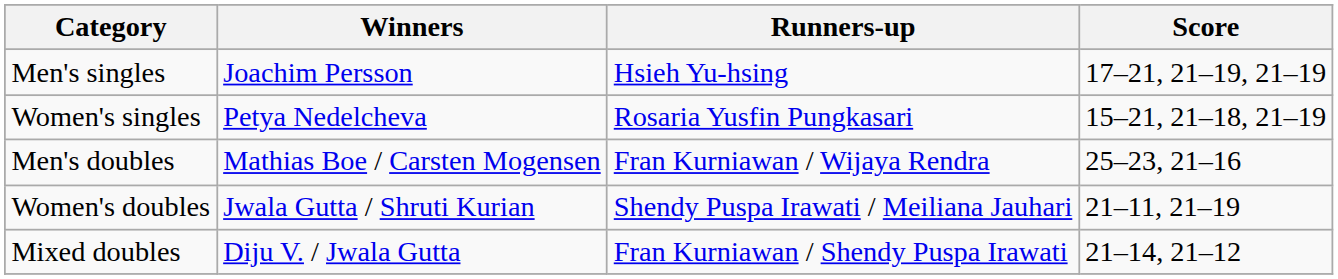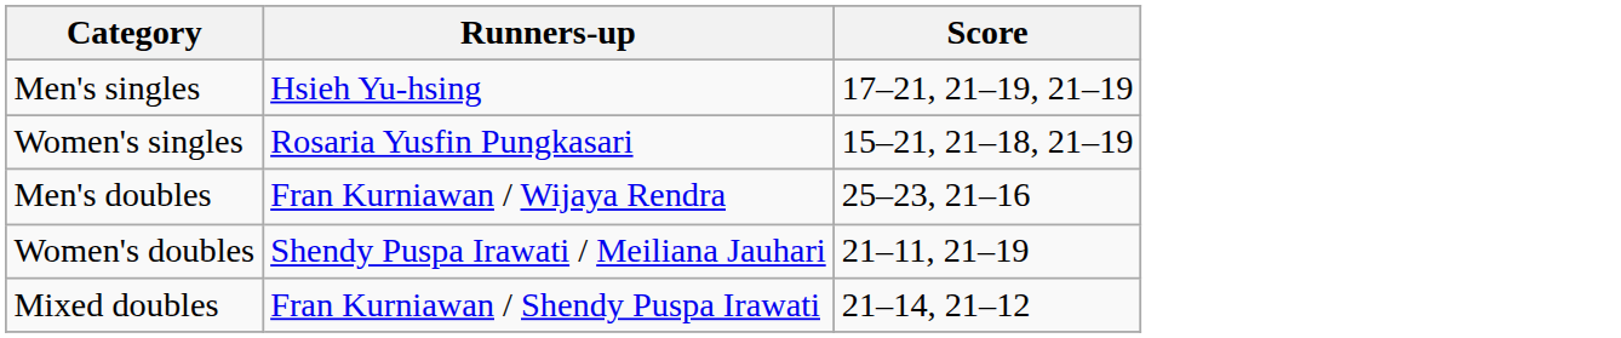 <table class=wikitable style="white-space:nowrap;">
 <tr>
 <th>Category</th>
-<th>Winners</th>
 <th>Runners-up</th>
 <th>Score</th>
 </tr>
 <tr>
 <td>Men's singles</td>
-<td> <a href='#'>Joachim Persson</a></td>
 <td> <a href='#'>Hsieh Yu-hsing</a></td>
 <td>17–21, 21–19, 21–19</td>
 </tr>
 <tr>
 <td>Women's singles</td>
-<td> <a href='#'>Petya Nedelcheva</a></td>
 <td> <a href='#'>Rosaria Yusfin Pungkasari</a></td>
 <td>15–21, 21–18, 21–19</td>
 </tr>
 <tr>
 <td>Men's doubles</td>
-<td> <a href='#'>Mathias Boe</a> / <a href='#'>Carsten Mogensen</a></td>
 <td> <a href='#'>Fran Kurniawan</a> / <a href='#'>Wijaya Rendra</a></td>
 <td>25–23, 21–16</td>
 </tr>
 <tr>
 <td>Women's doubles</td>
-<td> <a href='#'>Jwala Gutta</a> / <a href='#'>Shruti Kurian</a></td>
 <td> <a href='#'>Shendy Puspa Irawati</a> / <a href='#'>Meiliana Jauhari</a></td>
 <td>21–11, 21–19</td>
 </tr>
 <tr>
 <td>Mixed doubles</td>
-<td> <a href='#'>Diju V.</a> / <a href='#'>Jwala Gutta</a></td>
 <td> <a href='#'>Fran Kurniawan</a> / <a href='#'>Shendy Puspa Irawati</a></td>
 <td>21–14, 21–12</td>
 </tr>
 </table>
